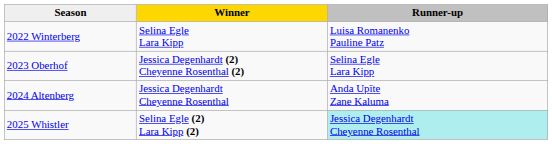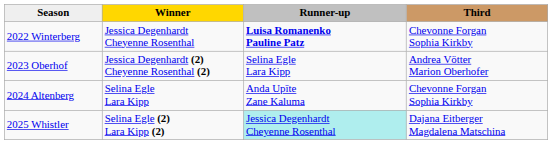 <table class="wikitable sortable" style="width:800px;">
 <tr>
 <th style="width:18%; background:#efefef;">Season</th>
 <th style="width:26%; background:gold">Winner</th>
 <th style="width:30%; background:silver">Runner-up</th>
+<th style="width:26%; background:#CC9966">Third</th>
 </tr>
 <tr>
 <td><a href='#'>2022 Winterberg</a></td>
-<td><a href='#'>Selina Egle</a><br><a href='#'>Lara Kipp</a><br></td>
-<td><a href='#'>Luisa Romanenko</a><br><a href='#'>Pauline Patz</a><br></td>
+<td><a href='#'>Jessica Degenhardt</a><br><a href='#'>Cheyenne Rosenthal</a><br></td>
+<td><strong><a href='#'>Luisa Romanenko</a><br><a href='#'>Pauline Patz</a><br></strong></td>
+<td><a href='#'>Chevonne Forgan</a><br><a href='#'>Sophia Kirkby</a><br></td>
 </tr>
 <tr>
 <td><a href='#'>2023 Oberhof</a></td>
 <td><a href='#'>Jessica Degenhardt</a> <strong>(2)</strong><br><a href='#'>Cheyenne Rosenthal</a> <strong>(2)</strong><br></td>
 <td><a href='#'>Selina Egle</a><br><a href='#'>Lara Kipp</a><br></td>
+<td><a href='#'>Andrea Vötter</a><br><a href='#'>Marion Oberhofer</a><br></td>
 </tr>
 <tr>
 <td><a href='#'>2024 Altenberg</a></td>
-<td><a href='#'>Jessica Degenhardt</a><br><a href='#'>Cheyenne Rosenthal</a><br></td>
+<td><a href='#'>Selina Egle</a><br><a href='#'>Lara Kipp</a><br></td>
 <td><a href='#'>Anda Upīte</a><br><a href='#'>Zane Kaluma</a><br></td>
+<td><a href='#'>Chevonne Forgan</a><br><a href='#'>Sophia Kirkby</a><br></td>
 </tr>
 <tr>
 <td><a href='#'>2025 Whistler</a></td>
 <td><a href='#'>Selina Egle</a> <strong>(2)</strong><br><a href='#'>Lara Kipp</a> <strong>(2)</strong><br></td>
 <td style="background: paleturquoise;"><a href='#'>Jessica Degenhardt</a><br><a href='#'>Cheyenne Rosenthal</a><br></td>
+<td><a href='#'>Dajana Eitberger</a><br><a href='#'>Magdalena Matschina</a><br></td>
 </tr>
 </table>
